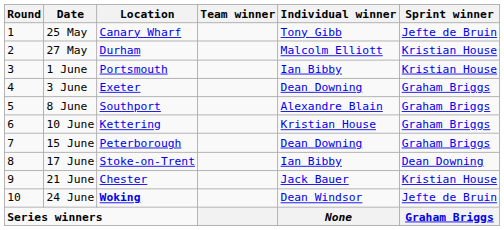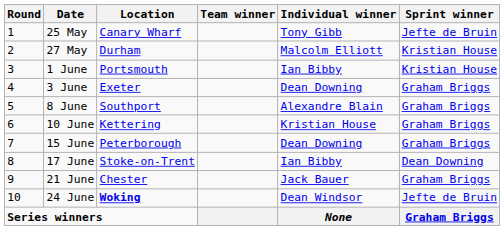 <table class=wikitable>
 <tr>
 <th>Round</th>
 <th>Date</th>
 <th>Location</th>
 <th>Team winner</th>
 <th>Individual winner</th>
 <th>Sprint winner</th>
 </tr>
 <tr>
 <td>1</td>
 <td>25 May</td>
 <td><a href='#'>Canary Wharf</a></td>
 <td></td>
 <td><a href='#'>Tony Gibb</a></td>
 <td><a href='#'>Jefte de Bruin</a></td>
 </tr>
 <tr>
 <td>2</td>
 <td>27 May</td>
 <td><a href='#'>Durham</a></td>
 <td></td>
 <td><a href='#'>Malcolm Elliott</a></td>
 <td><a href='#'>Kristian House</a></td>
 </tr>
 <tr>
 <td>3</td>
 <td>1 June</td>
 <td><a href='#'>Portsmouth</a></td>
 <td></td>
 <td><a href='#'>Ian Bibby</a></td>
 <td><a href='#'>Kristian House</a></td>
 </tr>
 <tr>
 <td>4</td>
 <td>3 June</td>
 <td><a href='#'>Exeter</a></td>
 <td></td>
 <td><a href='#'>Dean Downing</a></td>
 <td><a href='#'>Graham Briggs</a></td>
 </tr>
 <tr>
 <td>5</td>
 <td>8 June</td>
 <td><a href='#'>Southport</a></td>
 <td></td>
 <td><a href='#'>Alexandre Blain</a></td>
 <td><a href='#'>Graham Briggs</a></td>
 </tr>
 <tr>
 <td>6</td>
 <td>10 June</td>
 <td><a href='#'>Kettering</a></td>
 <td></td>
 <td><a href='#'>Kristian House</a></td>
 <td><a href='#'>Graham Briggs</a></td>
 </tr>
 <tr>
 <td>7</td>
 <td>15 June</td>
 <td><a href='#'>Peterborough</a></td>
 <td></td>
 <td><a href='#'>Dean Downing</a></td>
 <td><a href='#'>Graham Briggs</a></td>
 </tr>
 <tr>
 <td>8</td>
 <td>17 June</td>
 <td><a href='#'>Stoke-on-Trent</a></td>
 <td></td>
 <td><a href='#'>Ian Bibby</a></td>
 <td><a href='#'>Dean Downing</a></td>
 </tr>
 <tr>
 <td>9</td>
 <td>21 June</td>
 <td><a href='#'>Chester</a></td>
 <td></td>
 <td><a href='#'>Jack Bauer</a></td>
-<td><a href='#'>Kristian House</a></td>
+<td><a href='#'>Graham Briggs</a></td>
 </tr>
 <tr>
 <td>10</td>
 <td>24 June</td>
 <td><strong><a href='#'>Woking</a></strong></td>
 <td></td>
 <td><a href='#'>Dean Windsor</a></td>
 <td><a href='#'>Jefte de Bruin</a></td>
 </tr>
 <tr>
 <td colspan="3"><strong>Series winners</strong></td>
 <th></th>
 <th><em>None</em></th>
 <th><a href='#'>Graham Briggs</a></th>
 </tr>
 </table>
